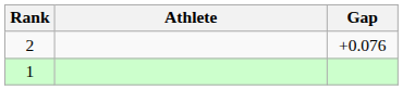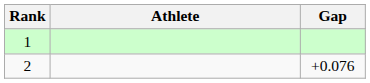 <table class=wikitable style="text-align:center">
 <tr>
 <th width=40>Rank</th>
 <th width=250>Athlete</th>
 <th width=60>Gap</th>
 </tr>
+<tr bgcolor="ccffcc">
+<td>1</td>
+<td align=left></td>
+<td></td>
+</tr>
 <tr>
 <td>2</td>
 <td align=left></td>
 <td>+0.076</td>
 </tr>
-<tr bgcolor="ccffcc">
-<td>1</td>
-<td align=left></td>
-<td></td>
-</tr>
 </table>
